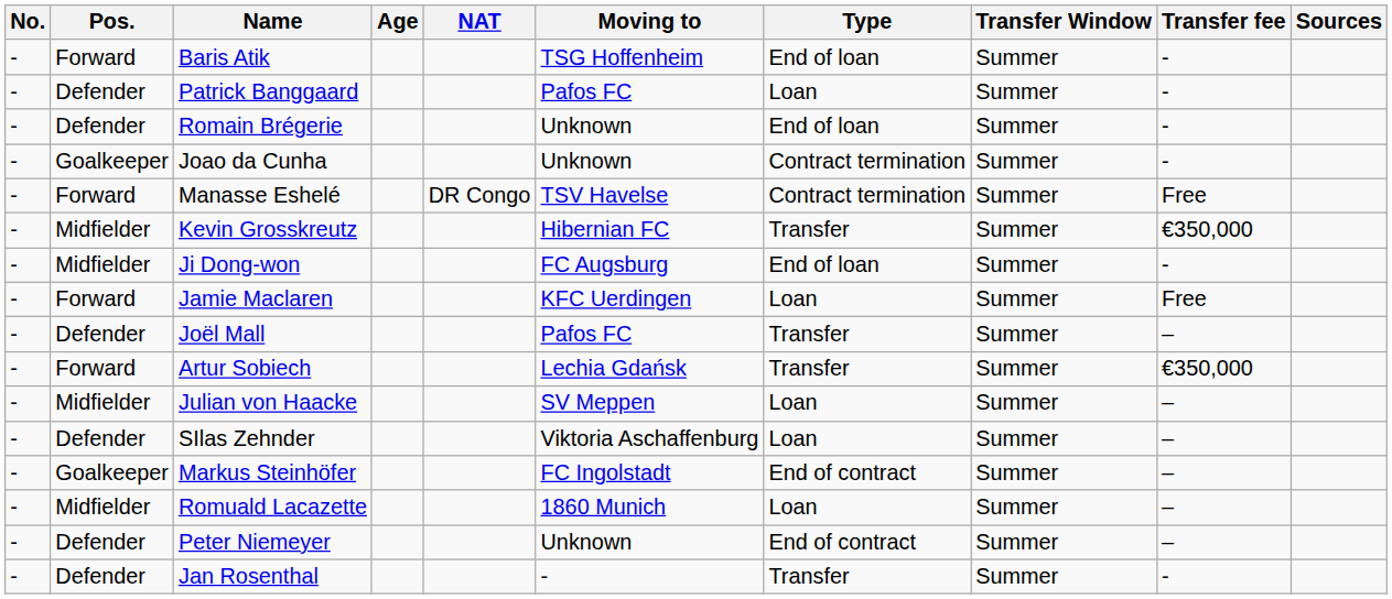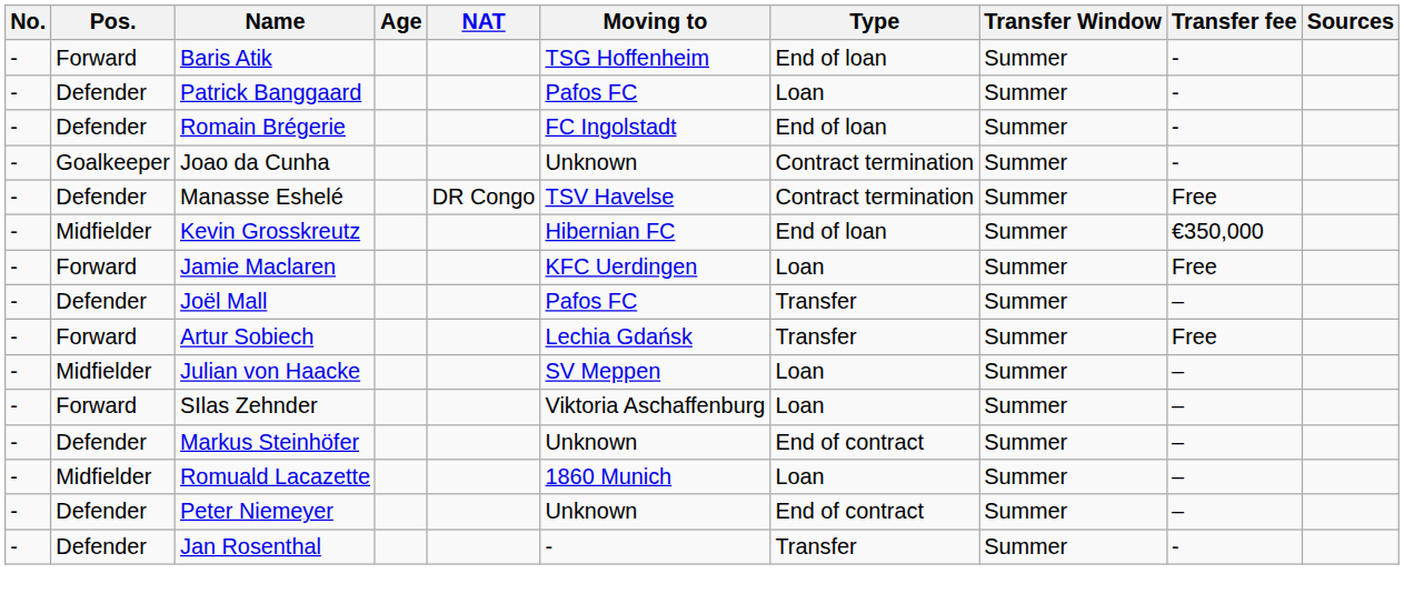 <table class="wikitable">
 <tr>
 <th>No.</th>
 <th>Pos.</th>
 <th>Name</th>
 <th>Age</th>
 <th><a href='#'>NAT</a></th>
 <th>Moving to</th>
 <th>Type</th>
 <th>Transfer Window</th>
 <th>Transfer fee</th>
 <th>Sources</th>
 </tr>
 <tr>
 <td>-</td>
 <td>Forward</td>
 <td><a href='#'>Baris Atik</a></td>
 <td></td>
 <td></td>
 <td><a href='#'>TSG Hoffenheim</a></td>
 <td>End of loan</td>
 <td>Summer</td>
 <td>-</td>
 <td></td>
 </tr>
 <tr>
 <td>-</td>
 <td>Defender</td>
 <td><a href='#'>Patrick Banggaard</a></td>
 <td></td>
 <td></td>
 <td><a href='#'>Pafos FC</a></td>
 <td>Loan</td>
 <td>Summer</td>
 <td>-</td>
 <td></td>
 </tr>
 <tr>
 <td>-</td>
 <td>Defender</td>
 <td><a href='#'>Romain Brégerie</a></td>
 <td></td>
 <td></td>
-<td>Unknown</td>
+<td><a href='#'>FC Ingolstadt</a></td>
 <td>End of loan</td>
 <td>Summer</td>
 <td>-</td>
 <td></td>
 </tr>
 <tr>
 <td>-</td>
 <td>Goalkeeper</td>
 <td>Joao da Cunha</td>
 <td></td>
 <td></td>
 <td>Unknown</td>
 <td>Contract termination</td>
 <td>Summer</td>
 <td>-</td>
 <td></td>
 </tr>
 <tr>
 <td>-</td>
-<td>Forward</td>
+<td>Defender</td>
 <td>Manasse Eshelé</td>
 <td></td>
 <td>DR Congo</td>
 <td><a href='#'>TSV Havelse</a></td>
 <td>Contract termination</td>
 <td>Summer</td>
 <td>Free</td>
 <td></td>
 </tr>
 <tr>
 <td>-</td>
 <td>Midfielder</td>
 <td><a href='#'>Kevin Grosskreutz</a></td>
 <td></td>
 <td></td>
 <td><a href='#'>Hibernian FC</a></td>
-<td>Transfer</td>
+<td>End of loan</td>
 <td>Summer</td>
 <td>€350,000</td>
-<td></td>
-</tr>
-<tr>
-<td>-</td>
-<td>Midfielder</td>
-<td><a href='#'>Ji Dong-won</a></td>
-<td></td>
-<td></td>
-<td><a href='#'>FC Augsburg</a></td>
-<td>End of loan</td>
-<td>Summer</td>
-<td>-</td>
 <td></td>
 </tr>
 <tr>
 <td>-</td>
 <td>Forward</td>
 <td><a href='#'>Jamie Maclaren</a></td>
 <td></td>
 <td></td>
 <td><a href='#'>KFC Uerdingen</a></td>
 <td>Loan</td>
 <td>Summer</td>
 <td>Free</td>
 <td></td>
 </tr>
 <tr>
 <td>-</td>
 <td>Defender</td>
 <td><a href='#'>Joël Mall</a></td>
 <td></td>
 <td></td>
 <td><a href='#'>Pafos FC</a></td>
 <td>Transfer</td>
 <td>Summer</td>
 <td>–</td>
 <td></td>
 </tr>
 <tr>
 <td>-</td>
 <td>Forward</td>
 <td><a href='#'>Artur Sobiech</a></td>
 <td></td>
 <td></td>
 <td><a href='#'>Lechia Gdańsk</a></td>
 <td>Transfer</td>
 <td>Summer</td>
-<td>€350,000</td>
+<td>Free</td>
 <td></td>
 </tr>
 <tr>
 <td>-</td>
 <td>Midfielder</td>
 <td><a href='#'>Julian von Haacke</a></td>
 <td></td>
 <td></td>
 <td><a href='#'>SV Meppen</a></td>
 <td>Loan</td>
 <td>Summer</td>
 <td>–</td>
 <td></td>
 </tr>
 <tr>
 <td>-</td>
-<td>Defender</td>
+<td>Forward</td>
 <td>SIlas Zehnder</td>
 <td></td>
 <td></td>
 <td>Viktoria Aschaffenburg</td>
 <td>Loan</td>
 <td>Summer</td>
 <td>–</td>
 <td></td>
 </tr>
 <tr>
 <td>-</td>
-<td>Goalkeeper</td>
+<td>Defender</td>
 <td><a href='#'>Markus Steinhöfer</a></td>
 <td></td>
 <td></td>
-<td><a href='#'>FC Ingolstadt</a></td>
+<td>Unknown</td>
 <td>End of contract</td>
 <td>Summer</td>
 <td>–</td>
 <td></td>
 </tr>
 <tr>
 <td>-</td>
 <td>Midfielder</td>
 <td><a href='#'>Romuald Lacazette</a></td>
 <td></td>
 <td></td>
 <td><a href='#'>1860 Munich</a></td>
 <td>Loan</td>
 <td>Summer</td>
 <td>–</td>
 <td></td>
 </tr>
 <tr>
 <td>-</td>
 <td>Defender</td>
 <td><a href='#'>Peter Niemeyer</a></td>
 <td></td>
 <td></td>
 <td>Unknown</td>
 <td>End of contract</td>
 <td>Summer</td>
 <td>–</td>
 <td></td>
 </tr>
 <tr>
 <td>-</td>
 <td>Defender</td>
 <td><a href='#'>Jan Rosenthal</a></td>
 <td></td>
 <td></td>
 <td>-</td>
 <td>Transfer</td>
 <td>Summer</td>
 <td>-</td>
 <td></td>
 </tr>
 </table>
